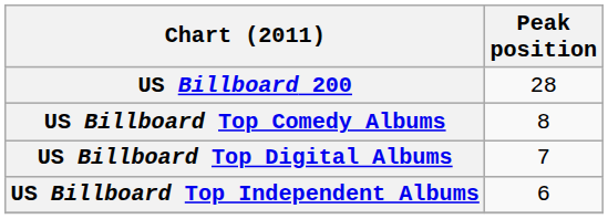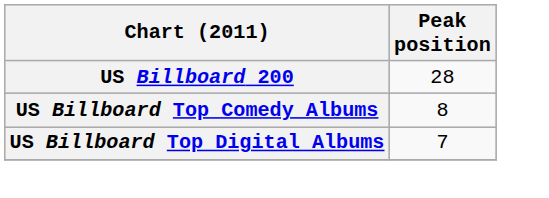 <table class="wikitable plainrowheaders">
 <tr>
 <th>Chart (2011)</th>
 <th>Peak<br>position</th>
 </tr>
 <tr>
 <th scope="row">US <a href='#'><em>Billboard</em> 200</a></th>
 <td align="center">28</td>
 </tr>
 <tr>
 <th scope="row">US <em>Billboard</em> <a href='#'>Top Comedy Albums</a></th>
 <td align="center">8</td>
 </tr>
 <tr>
 <th scope="row">US <em>Billboard</em> <a href='#'>Top Digital Albums</a></th>
 <td align="center">7</td>
 </tr>
 <tr>
-<th scope="row">US <em>Billboard</em> <a href='#'>Top Independent Albums</a></th>
-<td align="center">6</td>
-</tr>
-<tr>
 </tr>
 </table>
